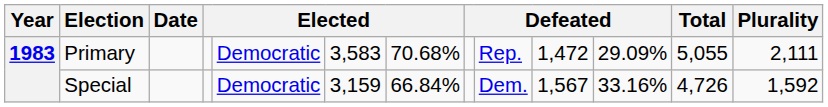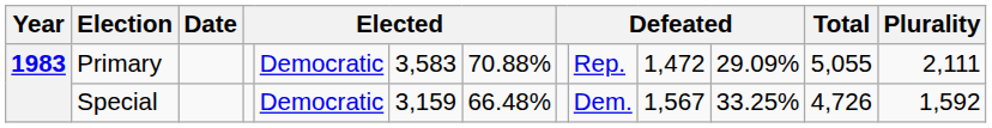 <table class=wikitable>
 <tr>
 <th>Year</th>
 <th>Election</th>
 <th>Date</th>
 <th ! colspan="4">Elected</th>
 <th ! colspan="4">Defeated</th>
 <th>Total</th>
 <th>Plurality</th>
 </tr>
 <tr>
 <th rowspan="2" valign="top"><a href='#'>1983</a><br></th>
 <td valign="top">Primary</td>
 <td valign="top"></td>
 <td valign="top"></td>
 <td valign="top" ><a href='#'>Democratic</a></td>
 <td valign="top" align="right">3,583</td>
-<td valign="top" align="right">70.68%</td>
+<td valign="top" align="right">70.88%</td>
 <td valign="top"></td>
 <td valign="top" ><a href='#'>Rep.</a></td>
 <td valign="top" align="right">1,472</td>
 <td valign="top" align="right">29.09%</td>
 <td valign="top" align="right">5,055</td>
 <td valign="top" align="right">2,111</td>
 </tr>
 <tr>
 <td valign="top">Special</td>
 <td valign="top"></td>
 <td valign="top"></td>
 <td valign="top" ><a href='#'>Democratic</a></td>
 <td valign="top" align="right">3,159</td>
-<td valign="top" align="right">66.84%</td>
+<td valign="top" align="right">66.48%</td>
 <td valign="top"></td>
 <td valign="top" ><a href='#'>Dem.</a></td>
 <td valign="top" align="right">1,567</td>
-<td valign="top" align="right">33.16%</td>
+<td valign="top" align="right">33.25%</td>
 <td valign="top" align="right">4,726</td>
 <td valign="top" align="right">1,592</td>
 </tr>
 </table>
